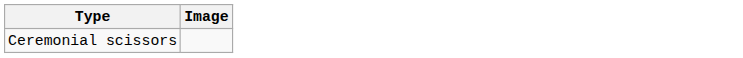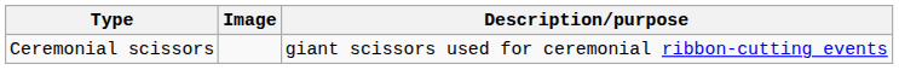 <table class="wikitable">
 <tr>
 <th>Type</th>
 <th>Image</th>
+<th>Description/purpose</th>
 </tr>
 <tr>
 <td>Ceremonial scissors</td>
 <td></td>
+<td>giant scissors used for ceremonial <a href='#'>ribbon-cutting events</a></td>
 </tr>
 </table>
